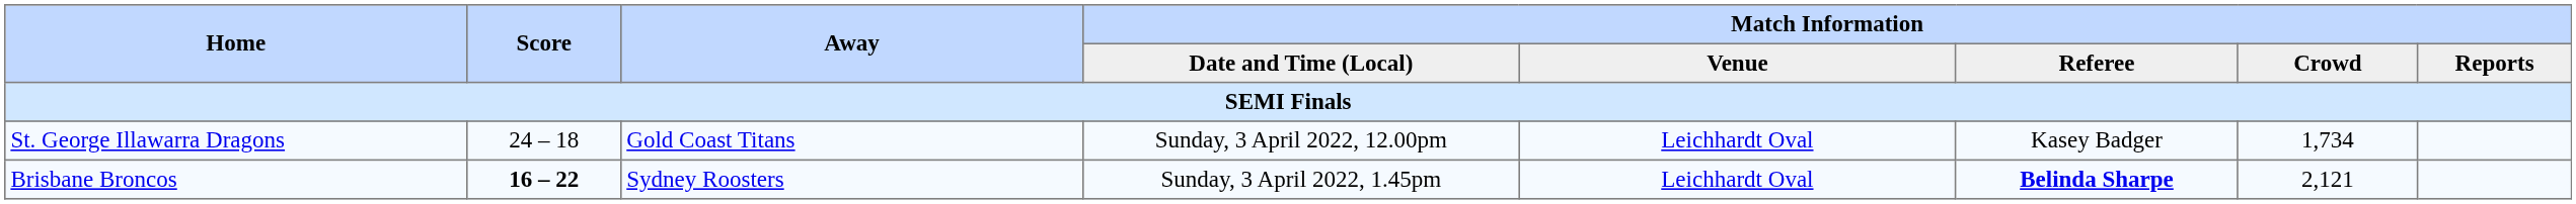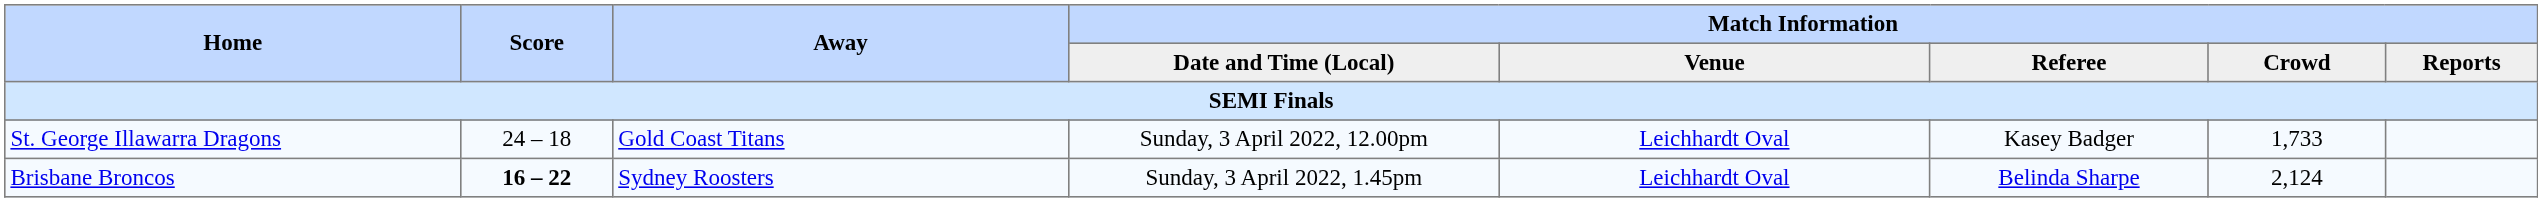 <table border="1" cellpadding="3" cellspacing="0" style="border-collapse:collapse; font-size:90%; text-align:center; width:100%;">
 <tr style="background:#c1d8ff;">
 <th rowspan="2" style="width:18%;">Home</th>
 <th rowspan="2" style="width:6%;">Score</th>
 <th rowspan="2" style="width:18%;">Away</th>
 <th colspan=6>Match Information</th>
 </tr>
 <tr style="background:#efefef;">
 <th width=17%>Date and Time (Local)</th>
 <th width=17%>Venue</th>
 <th width=11%>Referee</th>
 <th width=7%>Crowd</th>
 <th width=6%>Reports</th>
 </tr>
 <tr style="background:#d0e7ff;">
 <td colspan=8><strong>SEMI Finals</strong></td>
 </tr>
 <tr style="background:#f5faff;">
 <td align=left> <a href='#'>St. George Illawarra Dragons</a></td>
 <td>24 – 18</td>
 <td align=left> <a href='#'>Gold Coast Titans</a></td>
 <td>Sunday, 3 April 2022, 12.00pm</td>
 <td><a href='#'>Leichhardt Oval</a></td>
 <td>Kasey Badger</td>
-<td>1,734</td>
+<td>1,733</td>
 <td></td>
 </tr>
 <tr style="background:#f5faff;">
 <td align=left> <a href='#'>Brisbane Broncos</a></td>
 <td><strong>16 – 22</strong></td>
 <td align=left> <a href='#'>Sydney Roosters</a></td>
 <td>Sunday, 3 April 2022, 1.45pm</td>
 <td><a href='#'>Leichhardt Oval</a></td>
-<td><strong><a href='#'>Belinda Sharpe</a></strong></td>
-<td>2,121</td>
+<td><a href='#'>Belinda Sharpe</a></td>
+<td>2,124</td>
 <td></td>
 </tr>
 </table>
